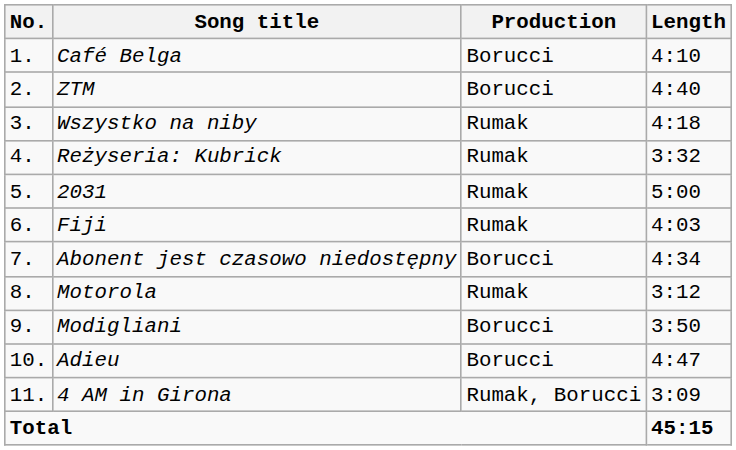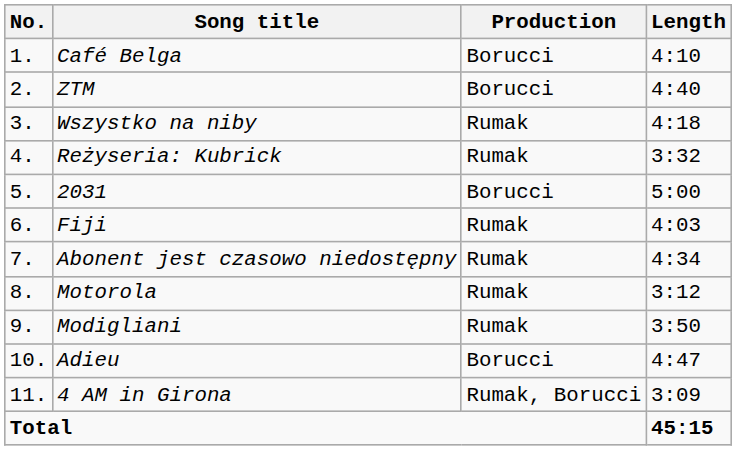 <table class="wikitable">
 <tr>
 <th>No.</th>
 <th>Song title</th>
 <th>Production</th>
 <th>Length</th>
 </tr>
 <tr>
 <td>1.</td>
 <td><em>Café Belga</em></td>
 <td>Borucci</td>
 <td>4:10</td>
 </tr>
 <tr>
 <td>2.</td>
 <td><em>ZTM</em></td>
 <td>Borucci</td>
 <td>4:40</td>
 </tr>
 <tr>
 <td>3.</td>
 <td><em>Wszystko na niby</em></td>
 <td>Rumak</td>
 <td>4:18</td>
 </tr>
 <tr>
 <td>4.</td>
 <td><em>Reżyseria: Kubrick</em></td>
 <td>Rumak</td>
 <td>3:32</td>
 </tr>
 <tr>
 <td>5.</td>
 <td><em>2031</em></td>
-<td>Rumak</td>
+<td>Borucci</td>
 <td>5:00</td>
 </tr>
 <tr>
 <td>6.</td>
 <td><em>Fiji</em></td>
 <td>Rumak</td>
 <td>4:03</td>
 </tr>
 <tr>
 <td>7.</td>
 <td><em>Abonent jest czasowo niedostępny</em></td>
-<td>Borucci</td>
+<td>Rumak</td>
 <td>4:34</td>
 </tr>
 <tr>
 <td>8.</td>
 <td><em>Motorola</em></td>
 <td>Rumak</td>
 <td>3:12</td>
 </tr>
 <tr>
 <td>9.</td>
 <td><em>Modigliani</em></td>
-<td>Borucci</td>
+<td>Rumak</td>
 <td>3:50</td>
 </tr>
 <tr>
 <td>10.</td>
 <td><em>Adieu</em></td>
 <td>Borucci</td>
 <td>4:47</td>
 </tr>
 <tr>
 <td>11.</td>
 <td><em>4 AM in Girona</em></td>
 <td>Rumak, Borucci</td>
 <td>3:09</td>
 </tr>
 <tr>
 <td colspan="3"><strong>Total</strong></td>
 <td><strong>45:15</strong></td>
 </tr>
 </table>
